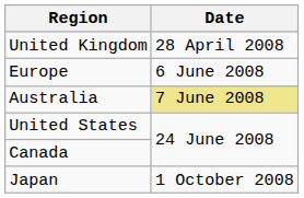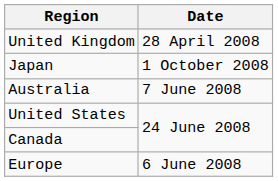 <table class=wikitable>
 <tr>
 <th>Region</th>
 <th>Date</th>
 </tr>
 <tr>
 <td>United Kingdom</td>
 <td>28 April 2008</td>
 </tr>
 <tr>
-<td>Europe</td>
-<td>6 June 2008</td>
+<td>Japan</td>
+<td>1 October 2008</td>
 </tr>
 <tr>
 <td>Australia</td>
-<td style="background: khaki;">7 June 2008</td>
+<td>7 June 2008</td>
 </tr>
 <tr>
 <td>United States</td>
 <td rowspan=2>24 June 2008</td>
 </tr>
 <tr>
 <td>Canada</td>
 </tr>
 <tr>
-<td>Japan</td>
-<td>1 October 2008</td>
+<td>Europe</td>
+<td>6 June 2008</td>
 </tr>
 </table>
